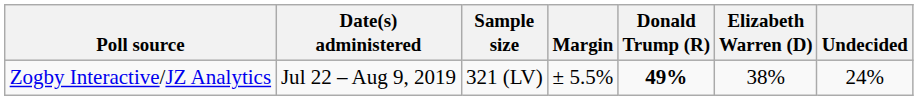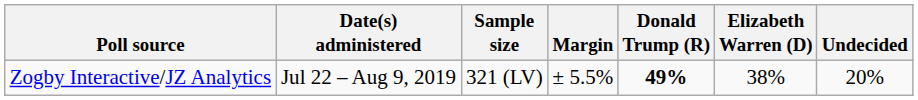 <table class="wikitable" style="font-size:90%;text-align:center;">
 <tr style="vertical-align:bottom; font-size:90%;">
 <th>Poll source</th>
 <th>Date(s)<br>administered</th>
 <th>Sample<br>size</th>
 <th>Margin<br></th>
 <th>Donald<br>Trump (R)</th>
 <th>Elizabeth<br>Warren (D)</th>
 <th>Undecided</th>
 </tr>
 <tr>
 <td style="text-align:left;"><a href='#'>Zogby Interactive</a>/<a href='#'>JZ Analytics</a></td>
 <td>Jul 22 – Aug 9, 2019</td>
 <td>321 (LV)</td>
 <td>± 5.5%</td>
 <td><strong>49%</strong></td>
 <td>38%</td>
-<td>24%</td>
+<td>20%</td>
 </tr>
 </table>
